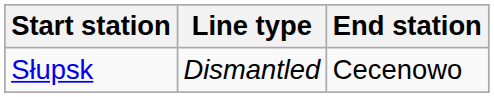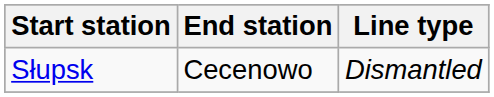 <table class="wikitable">
 <tr>
 <th>Start station</th>
+<th>End station</th>
 <th>Line type</th>
-<th>End station</th>
 </tr>
 <tr>
 <td><a href='#'>Słupsk</a></td>
+<td>Cecenowo</td>
 <td><em>Dismantled</em></td>
-<td>Cecenowo</td>
 </tr>
 </table>
